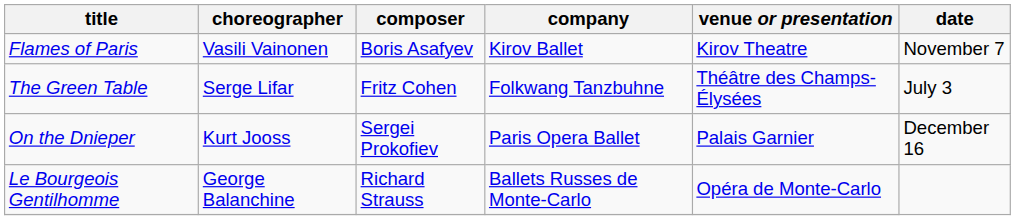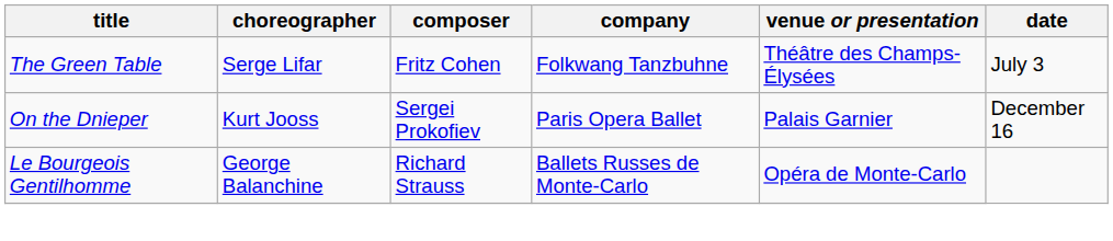 <table class="wikitable sortable">
 <tr>
 <th>title</th>
 <th>choreographer</th>
 <th>composer</th>
 <th>company</th>
 <th>venue <em>or presentation</em></th>
 <th>date</th>
-</tr>
-<tr>
-<td><em><a href='#'>Flames of Paris</a></em></td>
-<td><a href='#'>Vasili Vainonen</a></td>
-<td><a href='#'>Boris Asafyev</a></td>
-<td><a href='#'>Kirov Ballet</a></td>
-<td><a href='#'>Kirov Theatre</a></td>
-<td>November 7</td>
 </tr>
 <tr>
 <td><em><a href='#'>The Green Table</a></em></td>
 <td><a href='#'>Serge Lifar</a></td>
 <td><a href='#'>Fritz Cohen</a></td>
 <td><a href='#'>Folkwang Tanzbuhne</a></td>
 <td><a href='#'>Théâtre des Champs-Élysées</a></td>
 <td>July 3</td>
 </tr>
 <tr>
 <td><em><a href='#'>On the Dnieper</a></em></td>
 <td><a href='#'>Kurt Jooss</a></td>
 <td><a href='#'>Sergei Prokofiev</a></td>
 <td><a href='#'>Paris Opera Ballet</a></td>
 <td><a href='#'>Palais Garnier</a></td>
 <td>December 16</td>
 </tr>
 <tr>
 <td><em><a href='#'>Le Bourgeois Gentilhomme</a></em></td>
 <td><a href='#'>George Balanchine</a></td>
 <td><a href='#'>Richard Strauss</a></td>
 <td><a href='#'>Ballets Russes de Monte-Carlo</a></td>
 <td><a href='#'>Opéra de Monte-Carlo</a></td>
 </tr>
 <tr>
 </tr>
 </table>
